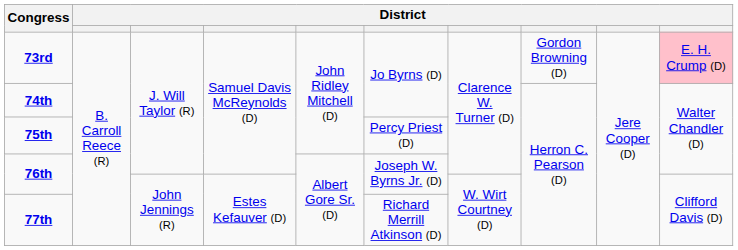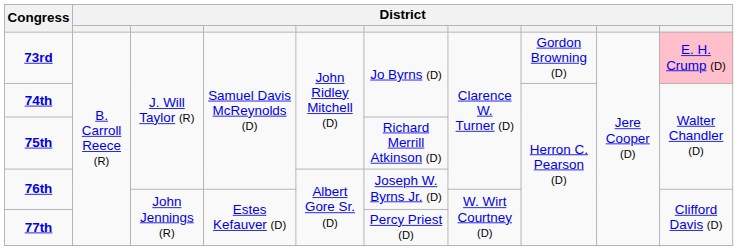 <table class=wikitable style="text-align:center">
 <tr>
 <th rowspan=2>Congress</th>
 <th colspan=9>District</th>
 </tr>
 <tr>
 <th></th>
 <th></th>
 <th></th>
 <th></th>
 <th></th>
 <th></th>
 <th></th>
 <th></th>
 <th></th>
 </tr>
 <tr style="height:2.5em">
 <td><strong><a href='#'>73rd</a></strong> </td>
 <td rowspan=6 ><a href='#'>B. Carroll<br>Reece</a> <small>(R)</small></td>
 <td rowspan=4 ><a href='#'>J. Will<br>Taylor</a> <small>(R)</small></td>
 <td rowspan=4 ><a href='#'>Samuel Davis<br>McReynolds</a> <small>(D)</small></td>
 <td rowspan=3 ><a href='#'>John Ridley<br>Mitchell</a> <small>(D)</small></td>
 <td rowspan=2 ><a href='#'>Jo Byrns</a> <small>(D)</small></td>
 <td rowspan=4 ><a href='#'>Clarence W.<br>Turner</a> <small>(D)</small></td>
 <td><a href='#'>Gordon<br>Browning</a> <small>(D)</small></td>
 <td rowspan=6 ><a href='#'>Jere<br>Cooper</a> <small>(D)</small></td>
 <td style="background: pink;"><a href='#'>E. H.<br>Crump</a> <small>(D)</small></td>
 </tr>
 <tr style="height:2.5em">
 <td><strong><a href='#'>74th</a></strong> </td>
 <td rowspan=5 ><a href='#'>Herron C.<br>Pearson</a> <small>(D)</small></td>
 <td rowspan=3 ><a href='#'>Walter<br>Chandler</a> <small>(D)</small></td>
 </tr>
 <tr style="height:2.5em">
 <td><strong><a href='#'>75th</a></strong> </td>
-<td><a href='#'>Percy Priest</a> <small>(D)</small></td>
+<td><a href='#'>Richard Merrill<br>Atkinson</a> <small>(D)</small></td>
 </tr>
 <tr style="height:1.5em">
 <td rowspan=2><strong><a href='#'>76th</a></strong> </td>
 <td rowspan=3 ><a href='#'>Albert<br>Gore Sr.</a> <small>(D)</small></td>
 <td rowspan=2 ><a href='#'>Joseph W.<br>Byrns Jr.</a> <small>(D)</small></td>
 </tr>
 <tr style="height:1.5em">
 <td rowspan=2 ><a href='#'>John<br>Jennings</a> <small>(R)</small></td>
 <td rowspan=2 ><a href='#'>Estes<br>Kefauver</a> <small>(D)</small></td>
 <td rowspan=2 ><a href='#'>W. Wirt<br>Courtney</a> <small>(D)</small></td>
 <td rowspan=2 ><a href='#'>Clifford<br>Davis</a> <small>(D)</small></td>
 </tr>
 <tr style="height:2.5em">
 <td><strong><a href='#'>77th</a></strong> </td>
-<td><a href='#'>Richard Merrill<br>Atkinson</a> <small>(D)</small></td>
+<td><a href='#'>Percy Priest</a> <small>(D)</small></td>
 </tr>
 </table>
